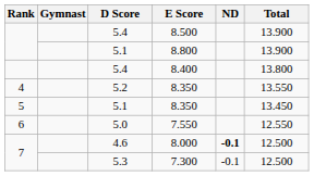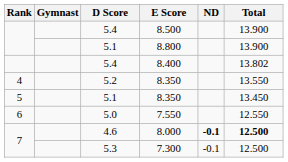 <table class="wikitable" style="text-align:center">
 <tr>
 <th>Rank</th>
 <th>Gymnast</th>
 <th style="width:5em">D Score</th>
 <th style="width:5em">E Score</th>
 <th style="width:2em">ND</th>
 <th style="width:5em">Total</th>
 </tr>
 <tr>
 <td rowspan="2"></td>
 <td align=left></td>
 <td>5.4</td>
 <td>8.500</td>
 <td></td>
 <td>13.900</td>
 </tr>
 <tr>
 <td align=left></td>
 <td>5.1</td>
 <td>8.800</td>
 <td></td>
 <td>13.900</td>
 </tr>
 <tr>
 <td></td>
 <td align=left></td>
 <td>5.4</td>
 <td>8.400</td>
 <td></td>
-<td>13.800</td>
+<td>13.802</td>
 </tr>
 <tr>
 <td>4</td>
 <td align=left></td>
 <td>5.2</td>
 <td>8.350</td>
 <td></td>
 <td>13.550</td>
 </tr>
 <tr>
 <td>5</td>
 <td align=left></td>
 <td>5.1</td>
 <td>8.350</td>
 <td></td>
 <td>13.450</td>
 </tr>
 <tr>
 <td>6</td>
 <td align=left></td>
 <td>5.0</td>
 <td>7.550</td>
 <td></td>
 <td>12.550</td>
 </tr>
 <tr>
 <td rowspan="2">7</td>
 <td align=left></td>
 <td>4.6</td>
 <td>8.000</td>
 <td><strong>-0.1</strong></td>
-<td>12.500</td>
+<td><strong>12.500</strong></td>
 </tr>
 <tr>
 <td align=left></td>
 <td>5.3</td>
 <td>7.300</td>
 <td>-0.1</td>
 <td>12.500</td>
 </tr>
 </table>
